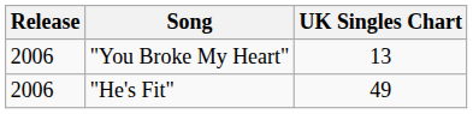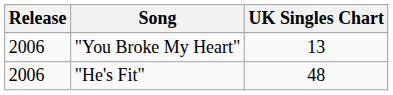 <table class="wikitable">
 <tr>
 <th>Release</th>
 <th>Song</th>
 <th>UK Singles Chart</th>
 </tr>
 <tr>
 <td>2006</td>
 <td>"You Broke My Heart"</td>
 <td align="center">13</td>
 </tr>
 <tr>
 <td>2006</td>
 <td>"He's Fit"</td>
-<td align="center">49</td>
+<td align="center">48</td>
 </tr>
 </table>
